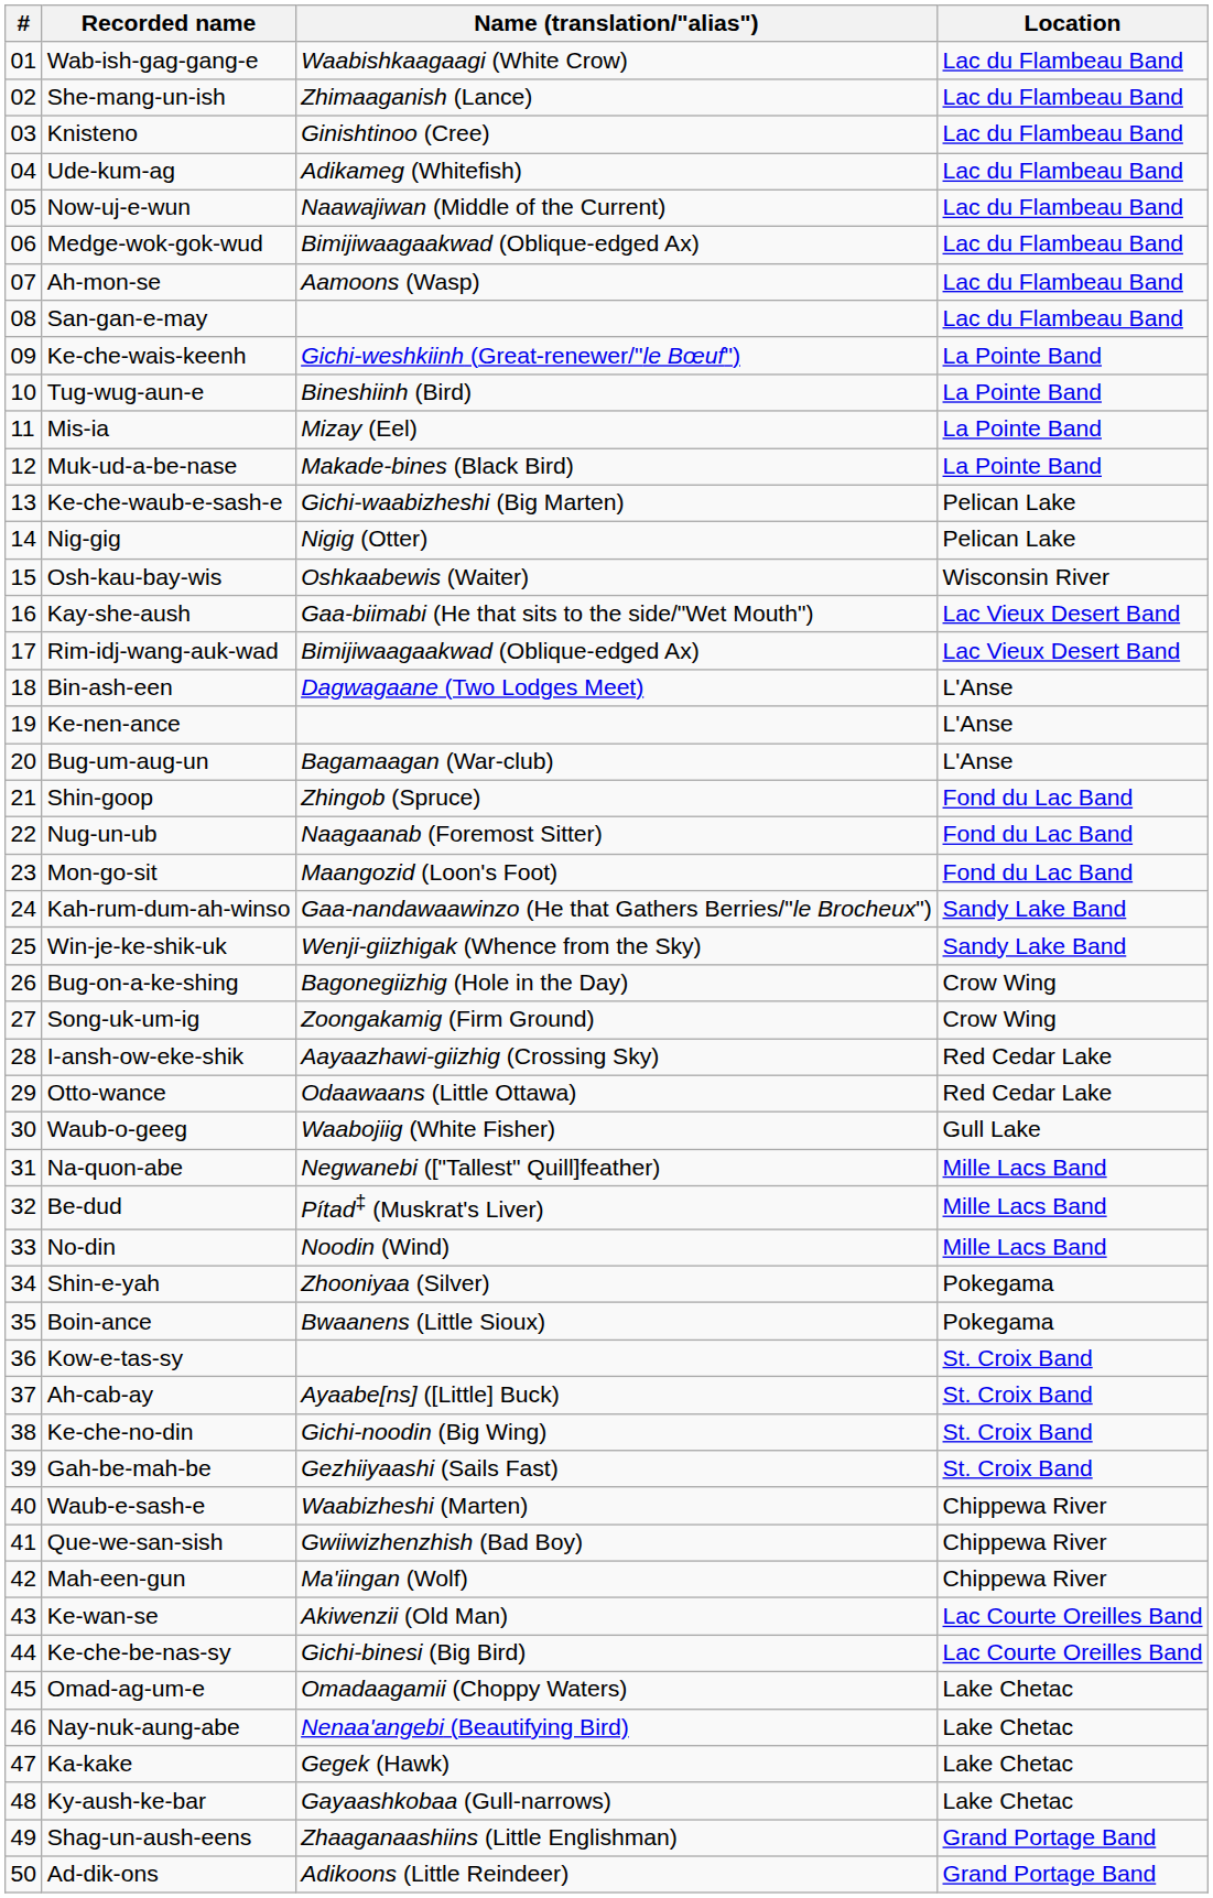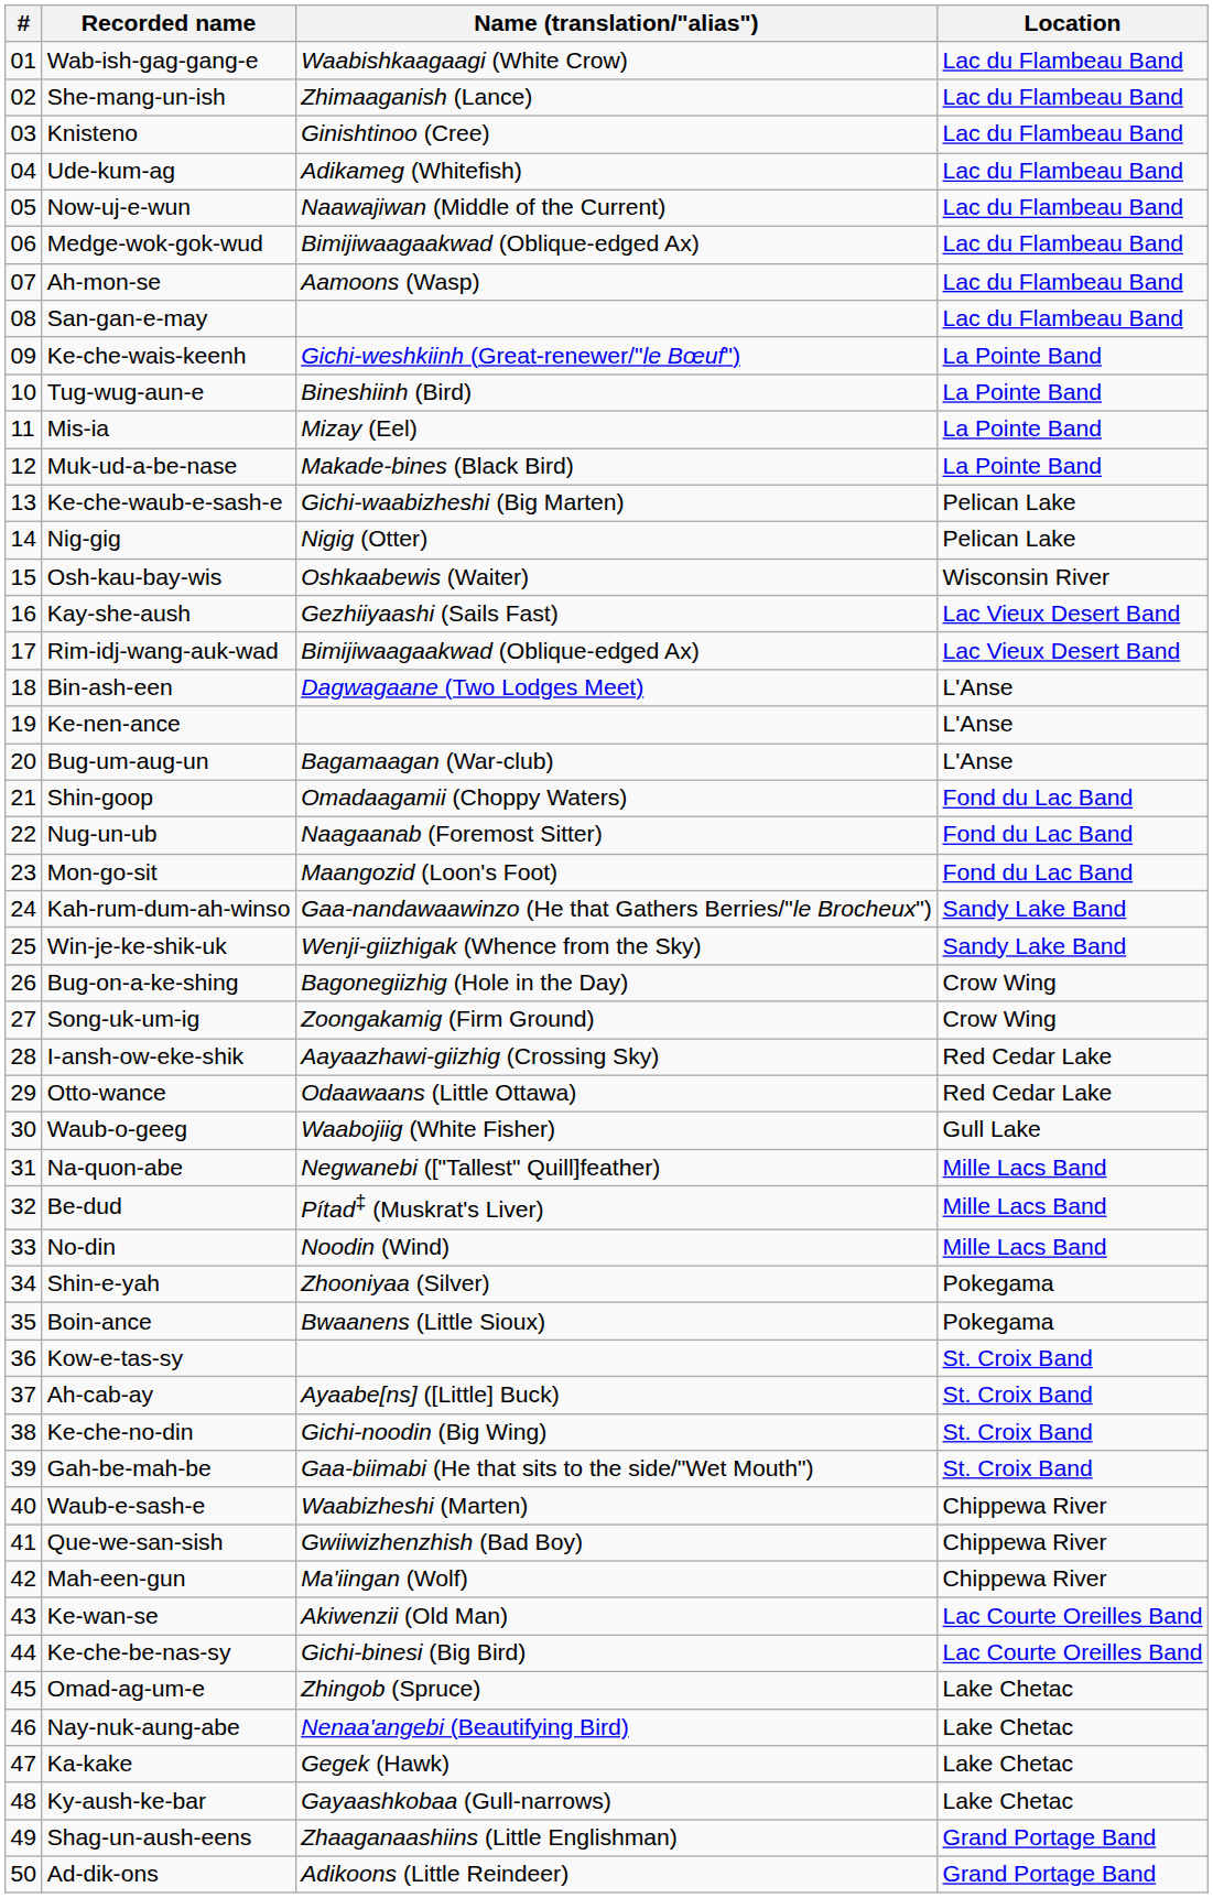 <table class="wikitable sortable">
 <tr>
 <th>#</th>
 <th>Recorded name</th>
 <th>Name (translation/"alias")</th>
 <th>Location</th>
 </tr>
 <tr>
 <td>01</td>
 <td>Wab-ish-gag-gang-e</td>
 <td><em>Waabishkaagaagi</em> (White Crow)</td>
 <td><a href='#'>Lac du Flambeau Band</a></td>
 </tr>
 <tr>
 <td>02</td>
 <td>She-mang-un-ish</td>
 <td><em>Zhimaaganish</em> (Lance)</td>
 <td><a href='#'>Lac du Flambeau Band</a></td>
 </tr>
 <tr>
 <td>03</td>
 <td>Knisteno</td>
 <td><em>Ginishtinoo</em> (Cree)</td>
 <td><a href='#'>Lac du Flambeau Band</a></td>
 </tr>
 <tr>
 <td>04</td>
 <td>Ude-kum-ag</td>
 <td><em>Adikameg</em> (Whitefish)</td>
 <td><a href='#'>Lac du Flambeau Band</a></td>
 </tr>
 <tr>
 <td>05</td>
 <td>Now-uj-e-wun</td>
 <td><em>Naawajiwan</em> (Middle of the Current)</td>
 <td><a href='#'>Lac du Flambeau Band</a></td>
 </tr>
 <tr>
 <td>06</td>
 <td>Medge-wok-gok-wud</td>
 <td><em>Bimijiwaagaakwad</em> (Oblique-edged Ax)</td>
 <td><a href='#'>Lac du Flambeau Band</a></td>
 </tr>
 <tr>
 <td>07</td>
 <td>Ah-mon-se</td>
 <td><em>Aamoons</em> (Wasp)</td>
 <td><a href='#'>Lac du Flambeau Band</a></td>
 </tr>
 <tr>
 <td>08</td>
 <td>San-gan-e-may</td>
 <td></td>
 <td><a href='#'>Lac du Flambeau Band</a></td>
 </tr>
 <tr>
 <td>09</td>
 <td>Ke-che-wais-keenh</td>
 <td><a href='#'><em>Gichi-weshkiinh</em> (Great-renewer/"<em>le Bœuf</em>")</a></td>
 <td><a href='#'>La Pointe Band</a></td>
 </tr>
 <tr>
 <td>10</td>
 <td>Tug-wug-aun-e</td>
 <td><em>Bineshiinh</em> (Bird)</td>
 <td><a href='#'>La Pointe Band</a></td>
 </tr>
 <tr>
 <td>11</td>
 <td>Mis-ia</td>
 <td><em>Mizay</em> (Eel)</td>
 <td><a href='#'>La Pointe Band</a></td>
 </tr>
 <tr>
 <td>12</td>
 <td>Muk-ud-a-be-nase</td>
 <td><em>Makade-bines</em> (Black Bird)</td>
 <td><a href='#'>La Pointe Band</a></td>
 </tr>
 <tr>
 <td>13</td>
 <td>Ke-che-waub-e-sash-e</td>
 <td><em>Gichi-waabizheshi</em> (Big Marten)</td>
 <td>Pelican Lake</td>
 </tr>
 <tr>
 <td>14</td>
 <td>Nig-gig</td>
 <td><em>Nigig</em> (Otter)</td>
 <td>Pelican Lake</td>
 </tr>
 <tr>
 <td>15</td>
 <td>Osh-kau-bay-wis</td>
 <td><em>Oshkaabewis</em> (Waiter)</td>
 <td>Wisconsin River</td>
 </tr>
 <tr>
 <td>16</td>
 <td>Kay-she-aush</td>
-<td><em>Gaa-biimabi</em> (He that sits to the side/"Wet Mouth")</td>
+<td><em>Gezhiiyaashi</em> (Sails Fast)</td>
 <td><a href='#'>Lac Vieux Desert Band</a></td>
 </tr>
 <tr>
 <td>17</td>
 <td>Rim-idj-wang-auk-wad</td>
 <td><em>Bimijiwaagaakwad</em> (Oblique-edged Ax)</td>
 <td><a href='#'>Lac Vieux Desert Band</a></td>
 </tr>
 <tr>
 <td>18</td>
 <td>Bin-ash-een</td>
 <td><a href='#'><em>Dagwagaane</em> (Two Lodges Meet)</a></td>
 <td>L'Anse</td>
 </tr>
 <tr>
 <td>19</td>
 <td>Ke-nen-ance</td>
 <td></td>
 <td>L'Anse</td>
 </tr>
 <tr>
 <td>20</td>
 <td>Bug-um-aug-un</td>
 <td><em>Bagamaagan</em> (War-club)</td>
 <td>L'Anse</td>
 </tr>
 <tr>
 <td>21</td>
 <td>Shin-goop</td>
-<td><em>Zhingob</em> (Spruce)</td>
+<td><em>Omadaagamii</em> (Choppy Waters)</td>
 <td><a href='#'>Fond du Lac Band</a></td>
 </tr>
 <tr>
 <td>22</td>
 <td>Nug-un-ub</td>
 <td><em>Naagaanab</em> (Foremost Sitter)</td>
 <td><a href='#'>Fond du Lac Band</a></td>
 </tr>
 <tr>
 <td>23</td>
 <td>Mon-go-sit</td>
 <td><em>Maangozid</em> (Loon's Foot)</td>
 <td><a href='#'>Fond du Lac Band</a></td>
 </tr>
 <tr>
 <td>24</td>
 <td>Kah-rum-dum-ah-winso</td>
 <td><em>Gaa-nandawaawinzo</em> (He that Gathers Berries/"<em>le Brocheux</em>")</td>
 <td><a href='#'>Sandy Lake Band</a></td>
 </tr>
 <tr>
 <td>25</td>
 <td>Win-je-ke-shik-uk</td>
 <td><em>Wenji-giizhigak</em> (Whence from the Sky)</td>
 <td><a href='#'>Sandy Lake Band</a></td>
 </tr>
 <tr>
 <td>26</td>
 <td>Bug-on-a-ke-shing</td>
 <td><em>Bagonegiizhig</em> (Hole in the Day)</td>
 <td>Crow Wing</td>
 </tr>
 <tr>
 <td>27</td>
 <td>Song-uk-um-ig</td>
 <td><em>Zoongakamig</em> (Firm Ground)</td>
 <td>Crow Wing</td>
 </tr>
 <tr>
 <td>28</td>
 <td>I-ansh-ow-eke-shik</td>
 <td><em>Aayaazhawi-giizhig</em> (Crossing Sky)</td>
 <td>Red Cedar Lake</td>
 </tr>
 <tr>
 <td>29</td>
 <td>Otto-wance</td>
 <td><em>Odaawaans</em> (Little Ottawa)</td>
 <td>Red Cedar Lake</td>
 </tr>
 <tr>
 <td>30</td>
 <td>Waub-o-geeg</td>
 <td><em>Waabojiig</em> (White Fisher)</td>
 <td>Gull Lake</td>
 </tr>
 <tr>
 <td>31</td>
 <td>Na-quon-abe</td>
 <td><em>Negwanebi</em> (["Tallest" Quill]feather)</td>
 <td><a href='#'>Mille Lacs Band</a></td>
 </tr>
 <tr>
 <td>32</td>
 <td>Be-dud</td>
 <td><em>Pítad</em><sup>‡</sup> (Muskrat's Liver)</td>
 <td><a href='#'>Mille Lacs Band</a></td>
 </tr>
 <tr>
 <td>33</td>
 <td>No-din</td>
 <td><em>Noodin</em> (Wind)</td>
 <td><a href='#'>Mille Lacs Band</a></td>
 </tr>
 <tr>
 <td>34</td>
 <td>Shin-e-yah</td>
 <td><em>Zhooniyaa</em> (Silver)</td>
 <td>Pokegama</td>
 </tr>
 <tr>
 <td>35</td>
 <td>Boin-ance</td>
 <td><em>Bwaanens</em> (Little Sioux)</td>
 <td>Pokegama</td>
 </tr>
 <tr>
 <td>36</td>
 <td>Kow-e-tas-sy</td>
 <td></td>
 <td><a href='#'>St. Croix Band</a></td>
 </tr>
 <tr>
 <td>37</td>
 <td>Ah-cab-ay</td>
 <td><em>Ayaabe[ns]</em> ([Little] Buck)</td>
 <td><a href='#'>St. Croix Band</a></td>
 </tr>
 <tr>
 <td>38</td>
 <td>Ke-che-no-din</td>
 <td><em>Gichi-noodin</em> (Big Wing)</td>
 <td><a href='#'>St. Croix Band</a></td>
 </tr>
 <tr>
 <td>39</td>
 <td>Gah-be-mah-be</td>
-<td><em>Gezhiiyaashi</em> (Sails Fast)</td>
+<td><em>Gaa-biimabi</em> (He that sits to the side/"Wet Mouth")</td>
 <td><a href='#'>St. Croix Band</a></td>
 </tr>
 <tr>
 <td>40</td>
 <td>Waub-e-sash-e</td>
 <td><em>Waabizheshi</em> (Marten)</td>
 <td>Chippewa River</td>
 </tr>
 <tr>
 <td>41</td>
 <td>Que-we-san-sish</td>
 <td><em>Gwiiwizhenzhish</em> (Bad Boy)</td>
 <td>Chippewa River</td>
 </tr>
 <tr>
 <td>42</td>
 <td>Mah-een-gun</td>
 <td><em>Ma'iingan</em> (Wolf)</td>
 <td>Chippewa River</td>
 </tr>
 <tr>
 <td>43</td>
 <td>Ke-wan-se</td>
 <td><em>Akiwenzii</em> (Old Man)</td>
 <td><a href='#'>Lac Courte Oreilles Band</a></td>
 </tr>
 <tr>
 <td>44</td>
 <td>Ke-che-be-nas-sy</td>
 <td><em>Gichi-binesi</em> (Big Bird)</td>
 <td><a href='#'>Lac Courte Oreilles Band</a></td>
 </tr>
 <tr>
 <td>45</td>
 <td>Omad-ag-um-e</td>
-<td><em>Omadaagamii</em> (Choppy Waters)</td>
+<td><em>Zhingob</em> (Spruce)</td>
 <td>Lake Chetac</td>
 </tr>
 <tr>
 <td>46</td>
 <td>Nay-nuk-aung-abe</td>
 <td><a href='#'><em>Nenaa'angebi</em> (Beautifying Bird)</a></td>
 <td>Lake Chetac</td>
 </tr>
 <tr>
 <td>47</td>
 <td>Ka-kake</td>
 <td><em>Gegek</em> (Hawk)</td>
 <td>Lake Chetac</td>
 </tr>
 <tr>
 <td>48</td>
 <td>Ky-aush-ke-bar</td>
 <td><em>Gayaashkobaa</em> (Gull-narrows)</td>
 <td>Lake Chetac</td>
 </tr>
 <tr>
 <td>49</td>
 <td>Shag-un-aush-eens</td>
 <td><em>Zhaaganaashiins</em> (Little Englishman)</td>
 <td><a href='#'>Grand Portage Band</a></td>
 </tr>
 <tr>
 <td>50</td>
 <td>Ad-dik-ons</td>
 <td><em>Adikoons</em> (Little Reindeer)</td>
 <td><a href='#'>Grand Portage Band</a></td>
 </tr>
 </table>
